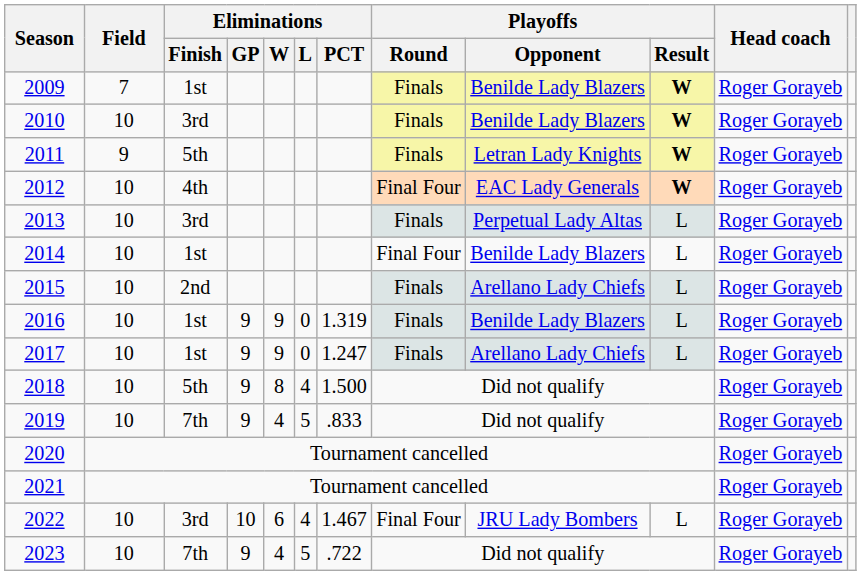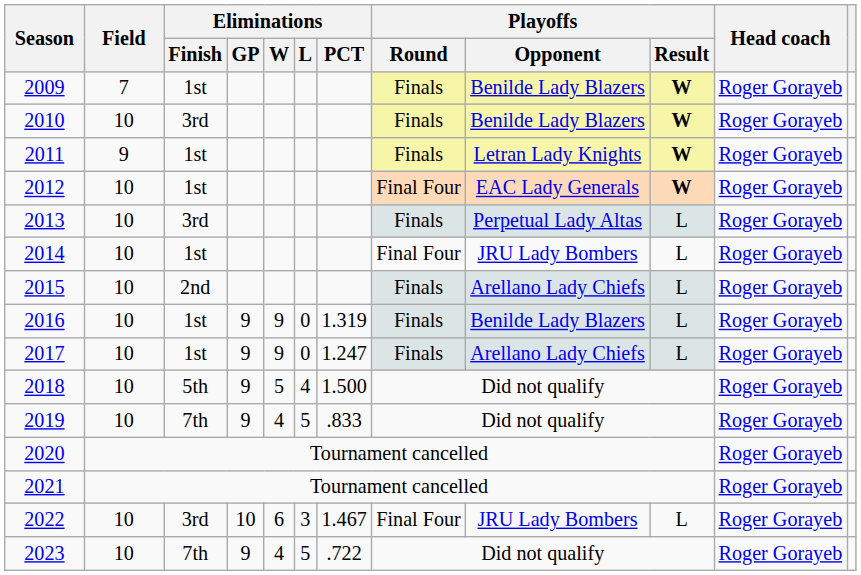 <table class=wikitable style="text-align:center; font-size:90%;">
 <tr>
 <th width=50px rowspan=2>Season</th>
 <th width=50px rowspan=2>Field</th>
 <th colspan=5>Eliminations</th>
 <th colspan=3>Playoffs</th>
 <th rowspan=2>Head coach</th>
 <th rowspan=2></th>
 </tr>
 <tr>
 <th>Finish</th>
 <th>GP</th>
 <th>W</th>
 <th>L</th>
 <th>PCT</th>
 <th>Round</th>
 <th>Opponent</th>
 <th>Result</th>
 </tr>
 <tr align=center>
 <td><a href='#'>2009</a></td>
 <td>7</td>
 <td>1st</td>
 <td></td>
 <td></td>
 <td></td>
 <td></td>
 <td bgcolor=#F7F6A8>Finals</td>
 <td bgcolor=#F7F6A8><a href='#'>Benilde Lady Blazers</a></td>
 <td bgcolor=#F7F6A8><strong>W</strong></td>
 <td><a href='#'>Roger Gorayeb</a></td>
 <td></td>
 </tr>
 <tr align=center>
 <td><a href='#'>2010</a></td>
 <td>10</td>
 <td>3rd</td>
 <td></td>
 <td></td>
 <td></td>
 <td></td>
 <td bgcolor=#F7F6A8>Finals</td>
 <td bgcolor=#F7F6A8><a href='#'>Benilde Lady Blazers</a></td>
 <td bgcolor=#F7F6A8><strong>W</strong></td>
 <td><a href='#'>Roger Gorayeb</a></td>
 <td></td>
 </tr>
 <tr align=center>
 <td><a href='#'>2011</a></td>
 <td>9</td>
-<td>5th</td>
+<td>1st</td>
 <td></td>
 <td></td>
 <td></td>
 <td></td>
 <td bgcolor=#F7F6A8>Finals</td>
 <td bgcolor=#F7F6A8><a href='#'>Letran Lady Knights</a></td>
 <td bgcolor=#F7F6A8><strong>W</strong></td>
 <td><a href='#'>Roger Gorayeb</a></td>
 <td></td>
 </tr>
 <tr align=center>
 <td><a href='#'>2012</a></td>
 <td>10</td>
-<td>4th</td>
+<td>1st</td>
 <td></td>
 <td></td>
 <td></td>
 <td></td>
 <td bgcolor=#FFDAB9>Final Four</td>
 <td bgcolor=#FFDAB9><a href='#'>EAC Lady Generals</a></td>
 <td bgcolor=#FFDAB9><strong>W</strong></td>
 <td><a href='#'>Roger Gorayeb</a></td>
 <td></td>
 </tr>
 <tr align=center>
 <td><a href='#'>2013</a></td>
 <td>10</td>
 <td>3rd</td>
 <td></td>
 <td></td>
 <td></td>
 <td></td>
 <td bgcolor=#DCE5E5>Finals</td>
 <td bgcolor=#DCE5E5><a href='#'>Perpetual Lady Altas</a></td>
 <td bgcolor=#DCE5E5>L</td>
 <td><a href='#'>Roger Gorayeb</a></td>
 <td></td>
 </tr>
 <tr align=center>
 <td><a href='#'>2014</a></td>
 <td>10</td>
 <td>1st</td>
 <td></td>
 <td></td>
 <td></td>
 <td></td>
 <td>Final Four</td>
-<td><a href='#'>Benilde Lady Blazers</a></td>
+<td><a href='#'>JRU Lady Bombers</a></td>
 <td>L</td>
 <td><a href='#'>Roger Gorayeb</a></td>
 <td></td>
 </tr>
 <tr align=center>
 <td><a href='#'>2015</a></td>
 <td>10</td>
 <td>2nd</td>
 <td></td>
 <td></td>
 <td></td>
 <td></td>
 <td bgcolor=#DCE5E5>Finals</td>
 <td bgcolor=#DCE5E5><a href='#'>Arellano Lady Chiefs</a></td>
 <td bgcolor=#DCE5E5>L</td>
 <td><a href='#'>Roger Gorayeb</a></td>
 <td></td>
 </tr>
 <tr align=center>
 <td><a href='#'>2016</a></td>
 <td>10</td>
 <td>1st</td>
 <td>9</td>
 <td>9</td>
 <td>0</td>
 <td>1.319</td>
 <td bgcolor=#DCE5E5>Finals</td>
 <td bgcolor=#DCE5E5><a href='#'>Benilde Lady Blazers</a></td>
 <td bgcolor=#DCE5E5>L</td>
 <td><a href='#'>Roger Gorayeb</a></td>
 <td></td>
 </tr>
 <tr align=center>
 <td><a href='#'>2017</a></td>
 <td>10</td>
 <td>1st</td>
 <td>9</td>
 <td>9</td>
 <td>0</td>
 <td>1.247</td>
 <td bgcolor=#DCE5E5>Finals</td>
 <td bgcolor=#DCE5E5><a href='#'>Arellano Lady Chiefs</a></td>
 <td bgcolor=#DCE5E5>L</td>
 <td><a href='#'>Roger Gorayeb</a></td>
 <td></td>
 </tr>
 <tr align=center>
 <td><a href='#'>2018</a></td>
 <td>10</td>
 <td>5th</td>
 <td>9</td>
-<td>8</td>
+<td>5</td>
 <td>4</td>
 <td>1.500</td>
 <td colspan="3">Did not qualify</td>
 <td><a href='#'>Roger Gorayeb</a></td>
 <td></td>
 </tr>
 <tr align=center>
 <td><a href='#'>2019</a></td>
 <td>10</td>
 <td>7th</td>
 <td>9</td>
 <td>4</td>
 <td>5</td>
 <td>.833</td>
 <td colspan="3">Did not qualify</td>
 <td><a href='#'>Roger Gorayeb</a></td>
 <td></td>
 </tr>
 <tr align=center>
 <td><a href='#'>2020</a></td>
 <td colspan="9">Tournament cancelled</td>
 <td><a href='#'>Roger Gorayeb</a></td>
 <td></td>
 </tr>
 <tr align=center>
 <td><a href='#'>2021</a></td>
 <td colspan="9">Tournament cancelled</td>
 <td><a href='#'>Roger Gorayeb</a></td>
 <td></td>
 </tr>
 <tr align=center>
 <td><a href='#'>2022</a></td>
 <td>10</td>
 <td>3rd</td>
 <td>10</td>
 <td>6</td>
-<td>4</td>
+<td>3</td>
 <td>1.467</td>
 <td>Final Four</td>
 <td><a href='#'>JRU Lady Bombers</a></td>
 <td>L</td>
 <td><a href='#'>Roger Gorayeb</a></td>
 <td></td>
 </tr>
 <tr align=center>
 <td><a href='#'>2023</a></td>
 <td>10</td>
 <td>7th</td>
 <td>9</td>
 <td>4</td>
 <td>5</td>
 <td>.722</td>
 <td colspan="3">Did not qualify</td>
 <td><a href='#'>Roger Gorayeb</a></td>
 <td></td>
 </tr>
 </table>
